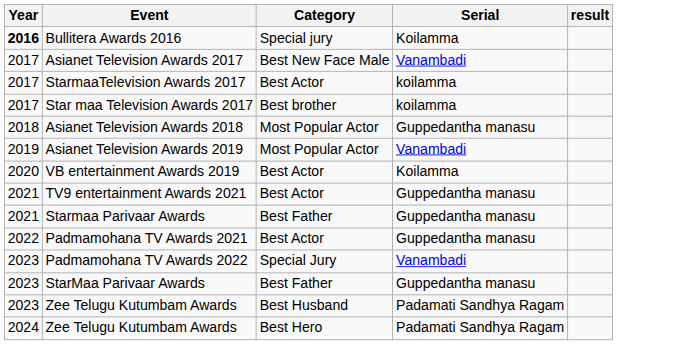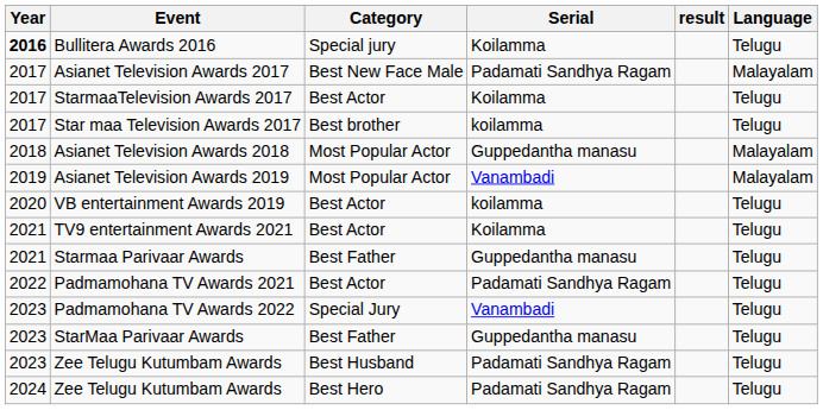 <table class="wikitable">
 <tr>
 <th>Year</th>
 <th>Event</th>
 <th>Category</th>
 <th>Serial</th>
 <th>result</th>
+<th>Language</th>
 </tr>
 <tr>
 <td><strong>2016</strong></td>
 <td>Bullitera Awards 2016</td>
 <td>Special jury</td>
 <td>Koilamma</td>
 <td></td>
+<td>Telugu</td>
 </tr>
 <tr>
 <td>2017</td>
 <td>Asianet Television Awards 2017</td>
 <td>Best New Face Male</td>
-<td><a href='#'>Vanambadi</a></td>
+<td Padamati Sandhya Ragam>Padamati Sandhya Ragam</td>
 <td></td>
+<td>Malayalam</td>
 </tr>
 <tr>
 <td>2017</td>
 <td>StarmaaTelevision Awards 2017</td>
 <td>Best Actor</td>
-<td>koilamma</td>
+<td Koilamma>Koilamma</td>
 <td></td>
+<td>Telugu</td>
 </tr>
 <tr>
 <td>2017</td>
 <td>Star maa Television Awards 2017</td>
 <td>Best brother</td>
 <td>koilamma</td>
 <td></td>
+<td>Telugu</td>
 </tr>
 <tr>
 <td>2018</td>
 <td>Asianet Television Awards 2018</td>
 <td>Most Popular  Actor</td>
 <td Guppedantha manasu>Guppedantha manasu</td>
 <td></td>
+<td>Malayalam</td>
 </tr>
 <tr>
 <td>2019</td>
 <td>Asianet Television Awards 2019</td>
 <td>Most Popular  Actor</td>
 <td><a href='#'>Vanambadi</a></td>
 <td></td>
+<td>Malayalam</td>
 </tr>
 <tr>
 <td>2020</td>
 <td>VB entertainment Awards 2019</td>
 <td>Best Actor</td>
-<td Koilamma>Koilamma</td>
+<td>koilamma</td>
 <td></td>
+<td>Telugu</td>
 </tr>
 <tr>
 <td>2021</td>
 <td>TV9 entertainment Awards 2021</td>
 <td>Best Actor</td>
-<td Guppedantha manasu>Guppedantha manasu</td>
+<td>Koilamma</td>
 <td></td>
+<td>Telugu</td>
 </tr>
 <tr>
 <td>2021</td>
 <td>Starmaa Parivaar Awards</td>
 <td>Best Father</td>
 <td Guppedantha manasu>Guppedantha manasu</td>
 <td></td>
+<td>Telugu</td>
 </tr>
 <tr>
 <td>2022</td>
 <td>Padmamohana TV Awards 2021</td>
 <td>Best Actor</td>
-<td Guppedantha manasu>Guppedantha manasu</td>
+<td Padamati Sandhya Ragam>Padamati Sandhya Ragam</td>
 <td></td>
+<td>Telugu</td>
 </tr>
 <tr>
 <td>2023</td>
 <td>Padmamohana TV Awards 2022</td>
 <td>Special Jury</td>
 <td><a href='#'>Vanambadi</a></td>
 <td></td>
+<td>Telugu</td>
 </tr>
 <tr>
 <td>2023</td>
 <td>StarMaa Parivaar Awards</td>
 <td>Best Father</td>
 <td Guppedantha manasu>Guppedantha manasu</td>
 <td></td>
+<td>Telugu</td>
 </tr>
 <tr>
 <td>2023</td>
 <td>Zee Telugu Kutumbam Awards</td>
 <td>Best Husband</td>
 <td Padamati Sandhya Ragam>Padamati Sandhya Ragam</td>
 <td></td>
+<td>Telugu</td>
 </tr>
 <tr>
 <td>2024</td>
 <td>Zee Telugu Kutumbam Awards</td>
 <td>Best Hero</td>
 <td Padamati Sandhya Ragam>Padamati Sandhya Ragam</td>
 <td></td>
+<td>Telugu</td>
 </tr>
 </table>
